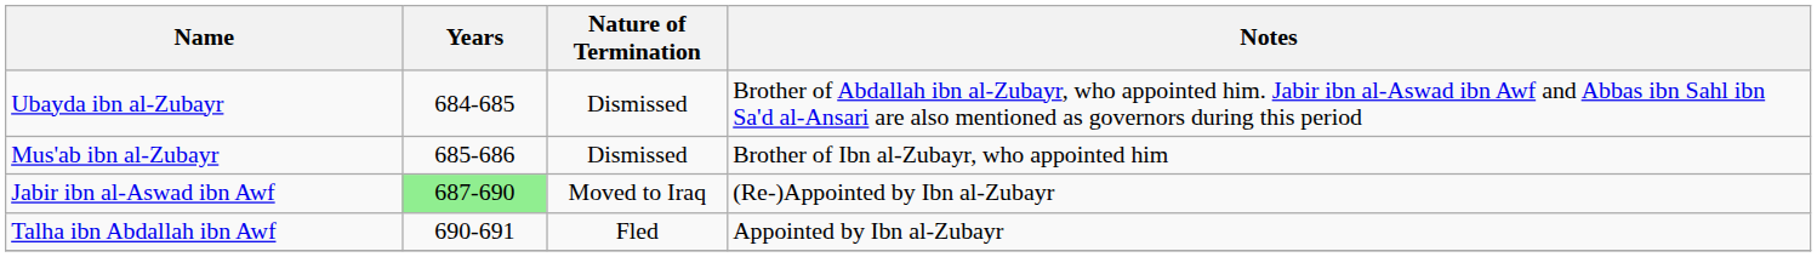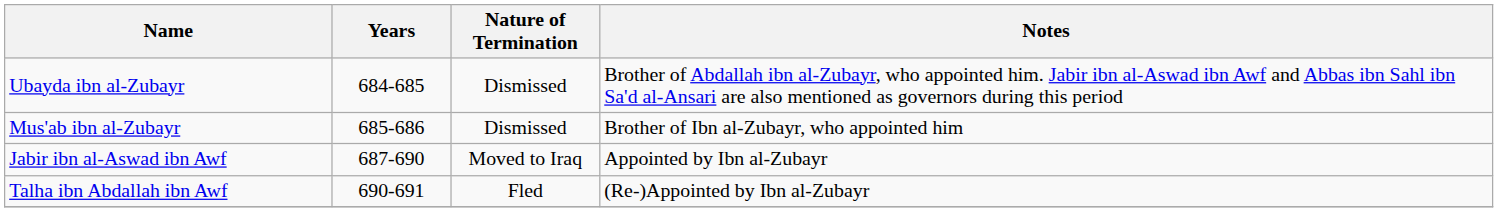 <table width=95% class="wikitable">
 <tr>
 <th width=22%>Name</th>
 <th width=8%>Years</th>
 <th width=10%>Nature of<br>Termination</th>
 <th width=60%>Notes</th>
 </tr>
 <tr>
 <td><a href='#'>Ubayda ibn al-Zubayr</a></td>
 <td align="center">684-685</td>
 <td align="center">Dismissed</td>
 <td>Brother of <a href='#'>Abdallah ibn al-Zubayr</a>, who appointed him. <a href='#'>Jabir ibn al-Aswad ibn Awf</a> and <a href='#'>Abbas ibn Sahl ibn Sa'd al-Ansari</a> are also mentioned as governors during this period</td>
 </tr>
 <tr>
 <td><a href='#'>Mus'ab ibn al-Zubayr</a></td>
 <td align="center">685-686</td>
 <td align="center">Dismissed</td>
 <td>Brother of Ibn al-Zubayr, who appointed him</td>
 </tr>
 <tr>
 <td><a href='#'>Jabir ibn al-Aswad ibn Awf</a></td>
-<td align="center" style="background: lightgreen;">687-690</td>
+<td align="center">687-690</td>
 <td align="center">Moved to Iraq</td>
-<td>(Re-)Appointed by Ibn al-Zubayr</td>
+<td>Appointed by Ibn al-Zubayr</td>
 </tr>
 <tr>
 <td><a href='#'>Talha ibn Abdallah ibn Awf</a></td>
 <td align="center">690-691</td>
 <td align="center">Fled</td>
-<td>Appointed by Ibn al-Zubayr</td>
+<td>(Re-)Appointed by Ibn al-Zubayr</td>
 </tr>
 <tr>
 </tr>
 </table>
